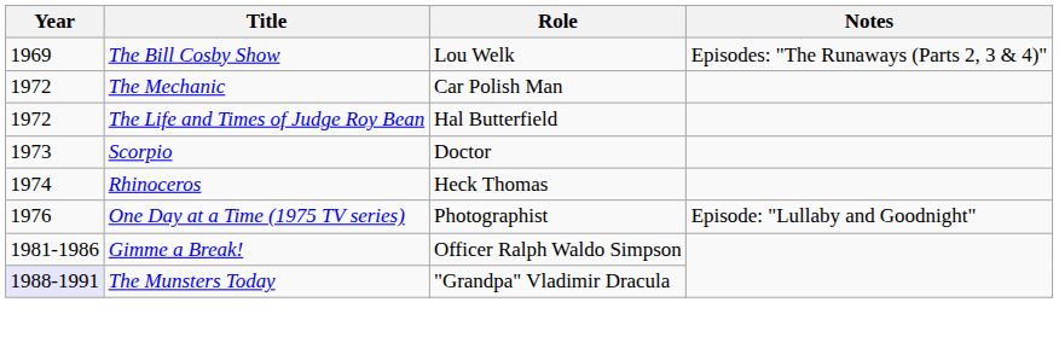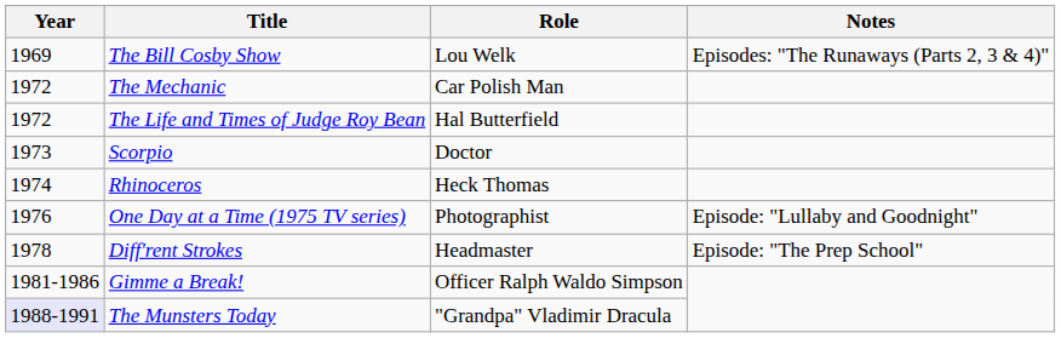 <table class="wikitable">
 <tr>
 <th>Year</th>
 <th>Title</th>
 <th>Role</th>
 <th>Notes</th>
 </tr>
 <tr>
 <td>1969</td>
 <td><em><a href='#'>The Bill Cosby Show</a></em></td>
 <td>Lou Welk</td>
 <td>Episodes: "The Runaways (Parts 2, 3 & 4)"</td>
 </tr>
 <tr>
 <td>1972</td>
 <td><em><a href='#'>The Mechanic</a></em></td>
 <td>Car Polish Man</td>
 <td></td>
 </tr>
 <tr>
 <td>1972</td>
 <td><em><a href='#'>The Life and Times of Judge Roy Bean</a></em></td>
 <td>Hal Butterfield</td>
 <td></td>
 </tr>
 <tr>
 <td>1973</td>
 <td><em><a href='#'>Scorpio</a></em></td>
 <td>Doctor</td>
 <td></td>
 </tr>
 <tr>
 <td>1974</td>
 <td><em><a href='#'>Rhinoceros</a></em></td>
 <td>Heck Thomas</td>
 <td></td>
 </tr>
 <tr>
 <td>1976</td>
 <td><em><a href='#'>One Day at a Time (1975 TV series)</a></em></td>
 <td>Photographist</td>
 <td>Episode: "Lullaby and Goodnight"</td>
 </tr>
 <tr>
+<td>1978</td>
+<td><em><a href='#'>Diff'rent Strokes</a></em></td>
+<td>Headmaster</td>
+<td>Episode: "The Prep School"</td>
+</tr>
+<tr>
 <td>1981-1986</td>
 <td><em><a href='#'>Gimme a Break!</a></em></td>
 <td>Officer Ralph Waldo Simpson</td>
 </tr>
 <tr>
 <td style="background: lavender;">1988-1991</td>
 <td><em><a href='#'>The Munsters Today</a></em></td>
 <td>"Grandpa" Vladimir Dracula</td>
 </tr>
 </table>
